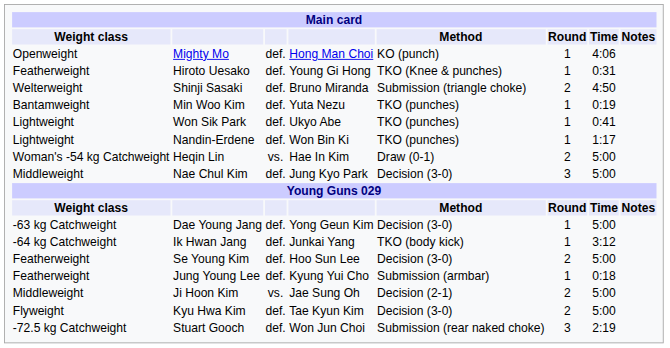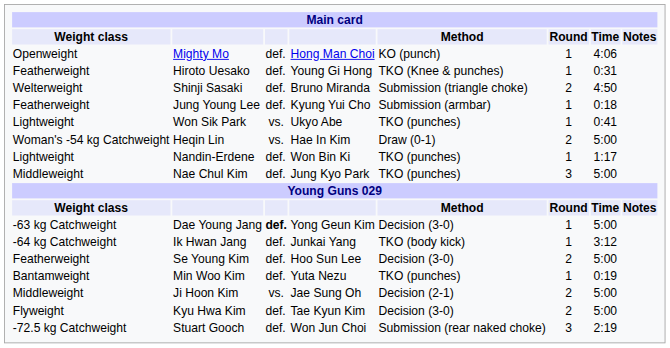 <table style="font-size: 84%; border: 1px solid darkgray; padding: 0.43em; background-color: #F8F9FA;">
 <tr>
 <th colspan="8" style="background-color: #ccf; color: #000080; text-align: center;">Main card</th>
 </tr>
 <tr>
 <th colspan="1" style="background-color: #E6E8FA; color: #000000; text-align: center;">Weight class</th>
 <th colspan="1" style="background-color: #E6E8FA; color: #000000; text-align: center;"></th>
 <th colspan="1" style="background-color: #E6E8FA; color: #000000; text-align: center;"></th>
 <th colspan="1" style="background-color: #E6E8FA; color: #000000; text-align: center;"></th>
 <th colspan="1" style="background-color: #E6E8FA; color: #000000; text-align: center;">Method</th>
 <th colspan="1" style="background-color: #E6E8FA; color: #000000; text-align: center;">Round</th>
 <th colspan="1" style="background-color: #E6E8FA; color: #000000; text-align: center;">Time</th>
 <th colspan="1" style="background-color: #E6E8FA; color: #000000; text-align: center;">Notes</th>
 </tr>
 <tr>
 <td>Openweight</td>
 <td> <a href='#'>Mighty Mo</a></td>
 <td>def.</td>
 <td> <a href='#'>Hong Man Choi</a></td>
 <td>KO (punch)</td>
 <td align="center">1</td>
 <td align="center">4:06</td>
 <td></td>
 </tr>
 <tr>
 <td>Featherweight</td>
 <td> Hiroto Uesako</td>
 <td>def.</td>
 <td> Young Gi Hong</td>
 <td>TKO (Knee & punches)</td>
 <td align="center">1</td>
 <td align="center">0:31</td>
 <td></td>
 </tr>
 <tr>
 <td>Welterweight</td>
 <td> Shinji Sasaki</td>
 <td>def.</td>
 <td> Bruno Miranda</td>
 <td>Submission (triangle choke)</td>
 <td align="center">2</td>
 <td align="center">4:50</td>
 <td></td>
 </tr>
 <tr>
-<td>Bantamweight</td>
-<td> Min Woo Kim</td>
+<td>Featherweight</td>
+<td> Jung Young Lee</td>
 <td>def.</td>
-<td> Yuta Nezu</td>
-<td>TKO (punches)</td>
+<td> Kyung Yui Cho</td>
+<td>Submission (armbar)</td>
 <td align="center">1</td>
-<td align="center">0:19</td>
+<td align="center">0:18</td>
 <td></td>
 </tr>
 <tr>
 <td>Lightweight</td>
 <td> Won Sik Park</td>
-<td>def.</td>
+<td align="center">vs.</td>
 <td> Ukyo Abe</td>
 <td>TKO (punches)</td>
 <td align="center">1</td>
 <td align="center">0:41</td>
+<td></td>
+</tr>
+<tr>
+<td>Woman's -54 kg Catchweight</td>
+<td> Heqin Lin</td>
+<td align="center">vs.</td>
+<td> Hae In Kim</td>
+<td>Draw (0-1)</td>
+<td align="center">2</td>
+<td align="center">5:00</td>
 <td></td>
 </tr>
 <tr>
 <td>Lightweight</td>
 <td> Nandin-Erdene</td>
 <td>def.</td>
 <td> Won Bin Ki</td>
 <td>TKO (punches)</td>
 <td align="center">1</td>
 <td align="center">1:17</td>
 <td></td>
 </tr>
 <tr>
-<td>Woman's -54 kg Catchweight</td>
-<td> Heqin Lin</td>
-<td align="center">vs.</td>
-<td> Hae In Kim</td>
-<td>Draw (0-1)</td>
-<td align="center">2</td>
-<td align="center">5:00</td>
-<td></td>
-</tr>
-<tr>
 <td>Middleweight</td>
 <td> Nae Chul Kim</td>
 <td>def.</td>
 <td> Jung Kyo Park</td>
-<td>Decision (3-0)</td>
+<td>TKO (punches)</td>
 <td align="center">3</td>
 <td align="center">5:00</td>
 <td></td>
 </tr>
 <tr>
 <th colspan="8" style="background-color: #ccf; color: #000080; text-align: center;">Young Guns 029</th>
 </tr>
 <tr>
 <th colspan="1" style="background-color: #E6E8FA; color: #000000; text-align: center;">Weight class</th>
 <th colspan="1" style="background-color: #E6E8FA; color: #000000; text-align: center;"></th>
 <th colspan="1" style="background-color: #E6E8FA; color: #000000; text-align: center;"></th>
 <th colspan="1" style="background-color: #E6E8FA; color: #000000; text-align: center;"></th>
 <th colspan="1" style="background-color: #E6E8FA; color: #000000; text-align: center;">Method</th>
 <th colspan="1" style="background-color: #E6E8FA; color: #000000; text-align: center;">Round</th>
 <th colspan="1" style="background-color: #E6E8FA; color: #000000; text-align: center;">Time</th>
 <th colspan="1" style="background-color: #E6E8FA; color: #000000; text-align: center;">Notes</th>
 </tr>
 <tr>
 <td>-63 kg Catchweight</td>
 <td> Dae Young Jang</td>
-<td>def.</td>
+<td><strong>def.</strong></td>
 <td> Yong Geun Kim</td>
 <td>Decision (3-0)</td>
 <td align="center">1</td>
 <td align="center">5:00</td>
 <td></td>
 </tr>
 <tr>
 <td>-64 kg Catchweight</td>
 <td> Ik Hwan Jang</td>
 <td>def.</td>
 <td> Junkai Yang</td>
 <td>TKO (body kick)</td>
 <td align="center">1</td>
 <td align="center">3:12</td>
 <td></td>
 </tr>
 <tr>
 <td>Featherweight</td>
 <td> Se Young Kim</td>
 <td>def.</td>
 <td> Hoo Sun Lee</td>
 <td>Decision (3-0)</td>
 <td align="center">2</td>
 <td align="center">5:00</td>
 <td></td>
 </tr>
 <tr>
-<td>Featherweight</td>
-<td> Jung Young Lee</td>
+<td>Bantamweight</td>
+<td> Min Woo Kim</td>
 <td>def.</td>
-<td> Kyung Yui Cho</td>
-<td>Submission (armbar)</td>
+<td> Yuta Nezu</td>
+<td>TKO (punches)</td>
 <td align="center">1</td>
-<td align="center">0:18</td>
+<td align="center">0:19</td>
 <td></td>
 </tr>
 <tr>
 <td>Middleweight</td>
 <td> Ji Hoon Kim</td>
 <td align="center">vs.</td>
 <td> Jae Sung Oh</td>
 <td>Decision (2-1)</td>
 <td align="center">2</td>
 <td align="center">5:00</td>
 <td></td>
 </tr>
 <tr>
 <td>Flyweight</td>
 <td> Kyu Hwa Kim</td>
 <td>def.</td>
 <td> Tae Kyun Kim</td>
 <td>Decision (3-0)</td>
 <td align="center">2</td>
 <td align="center">5:00</td>
 <td></td>
 </tr>
 <tr>
 <td>-72.5 kg Catchweight</td>
 <td> Stuart Gooch</td>
 <td>def.</td>
 <td> Won Jun Choi</td>
 <td>Submission (rear naked choke)</td>
 <td align="center">3</td>
 <td align="center">2:19</td>
 <td></td>
 </tr>
 </table>
